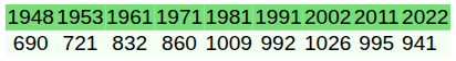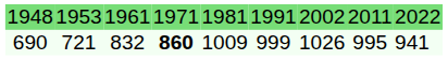 <table align="center" cellspacing="0" style="background:#f3fff3">
 <tr bgcolor="#77dd77">
 <td align="center">1948</td>
 <td align="center">1953</td>
 <td align="center">1961</td>
 <td align="center">1971</td>
 <td align="center">1981</td>
 <td align="center">1991</td>
 <td align="center">2002</td>
 <td align="center">2011</td>
 <td>2022</td>
 </tr>
 <tr>
 <td align="center">690</td>
 <td align="center">721</td>
 <td align="center">832</td>
-<td align="center">860</td>
+<td align="center"><strong>860</strong></td>
 <td align="center">1009</td>
-<td align="center">992</td>
+<td align="center">999</td>
 <td align="center">1026</td>
 <td align="center">995</td>
 <td>941</td>
 </tr>
 </table>
